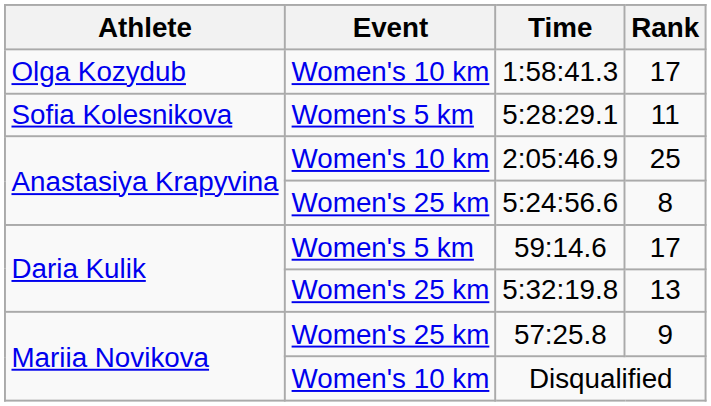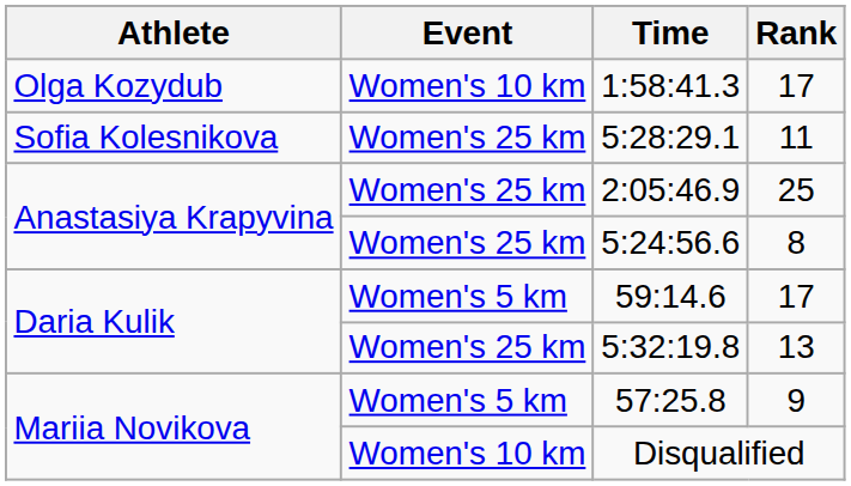 <table class="wikitable" border="1" style="font-size:90%; text-align:center">
 <tr>
 <th>Athlete</th>
 <th>Event</th>
 <th>Time</th>
 <th>Rank</th>
 </tr>
 <tr align=center>
 <td align=left><a href='#'>Olga Kozydub</a></td>
 <td align=left><a href='#'>Women's 10 km</a></td>
 <td>1:58:41.3</td>
 <td>17</td>
 </tr>
 <tr align=center>
 <td align=left><a href='#'>Sofia Kolesnikova</a></td>
-<td align=left><a href='#'>Women's 5 km</a></td>
+<td align=left><a href='#'>Women's 25 km</a></td>
 <td>5:28:29.1</td>
 <td>11</td>
 </tr>
 <tr align=center>
 <td align=left rowspan=2><a href='#'>Anastasiya Krapyvina</a></td>
-<td align=left><a href='#'>Women's 10 km</a></td>
+<td align=left><a href='#'>Women's 25 km</a></td>
 <td>2:05:46.9</td>
 <td>25</td>
 </tr>
 <tr align=center>
 <td align=left><a href='#'>Women's 25 km</a></td>
 <td>5:24:56.6</td>
 <td>8</td>
 </tr>
 <tr align=center>
 <td align=left rowspan=2><a href='#'>Daria Kulik</a></td>
 <td align=left><a href='#'>Women's 5 km</a></td>
 <td>59:14.6</td>
 <td>17</td>
 </tr>
 <tr align=center>
 <td align=left><a href='#'>Women's 25 km</a></td>
 <td>5:32:19.8</td>
 <td>13</td>
 </tr>
 <tr align=center>
 <td align=left rowspan=2><a href='#'>Mariia Novikova</a></td>
-<td align=left><a href='#'>Women's 25 km</a></td>
+<td align=left><a href='#'>Women's 5 km</a></td>
 <td>57:25.8</td>
 <td>9</td>
 </tr>
 <tr align=center>
 <td align=left><a href='#'>Women's 10 km</a></td>
 <td colspan=2>Disqualified</td>
 </tr>
 </table>
